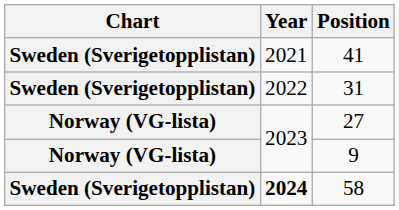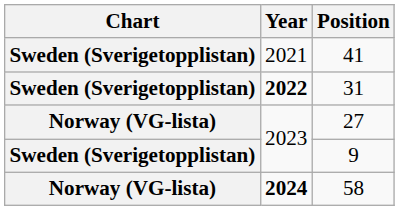 <table class="wikitable plainrowheaders" style="text-align:center;">
 <tr>
 <th scope="col">Chart</th>
 <th scope="col">Year</th>
 <th scope="col">Position</th>
 </tr>
 <tr>
 <th scope="row">Sweden (Sverigetopplistan)</th>
 <td>2021</td>
 <td>41</td>
 </tr>
 <tr>
 <th scope="row">Sweden (Sverigetopplistan)</th>
-<td>2022</td>
+<td><strong>2022</strong></td>
 <td>31</td>
 </tr>
 <tr>
 <th scope="row">Norway (VG-lista)</th>
 <td rowspan="2">2023</td>
 <td>27</td>
 </tr>
 <tr>
-<th scope="row">Norway (VG-lista)</th>
+<th scope="row">Sweden (Sverigetopplistan)</th>
 <td>9</td>
 </tr>
 <tr>
-<th scope="row">Sweden (Sverigetopplistan)</th>
+<th scope="row">Norway (VG-lista)</th>
 <td><strong>2024</strong></td>
 <td>58</td>
 </tr>
 </table>
